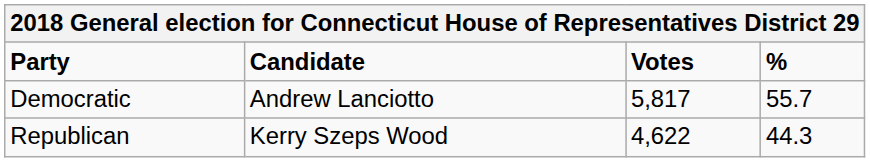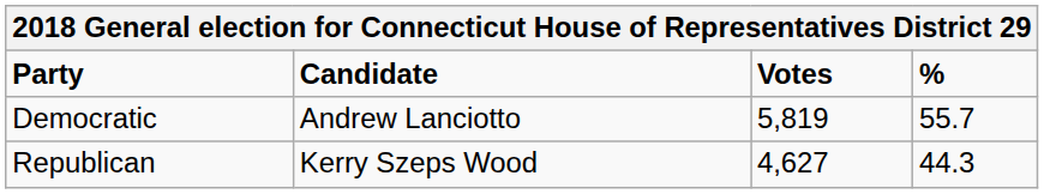 <table class="wikitable">
 <tr>
 <th colspan="4">2018 General election for Connecticut House of Representatives District 29</th>
 </tr>
 <tr>
 <td><strong>Party</strong></td>
 <td><strong>Candidate</strong></td>
 <td><strong>Votes</strong></td>
 <td><strong>%</strong></td>
 </tr>
 <tr>
 <td>Democratic</td>
 <td>Andrew Lanciotto</td>
-<td>5,817</td>
+<td>5,819</td>
 <td>55.7</td>
 </tr>
 <tr>
 <td>Republican</td>
 <td>Kerry Szeps Wood</td>
-<td>4,622</td>
+<td>4,627</td>
 <td>44.3</td>
 </tr>
 </table>
